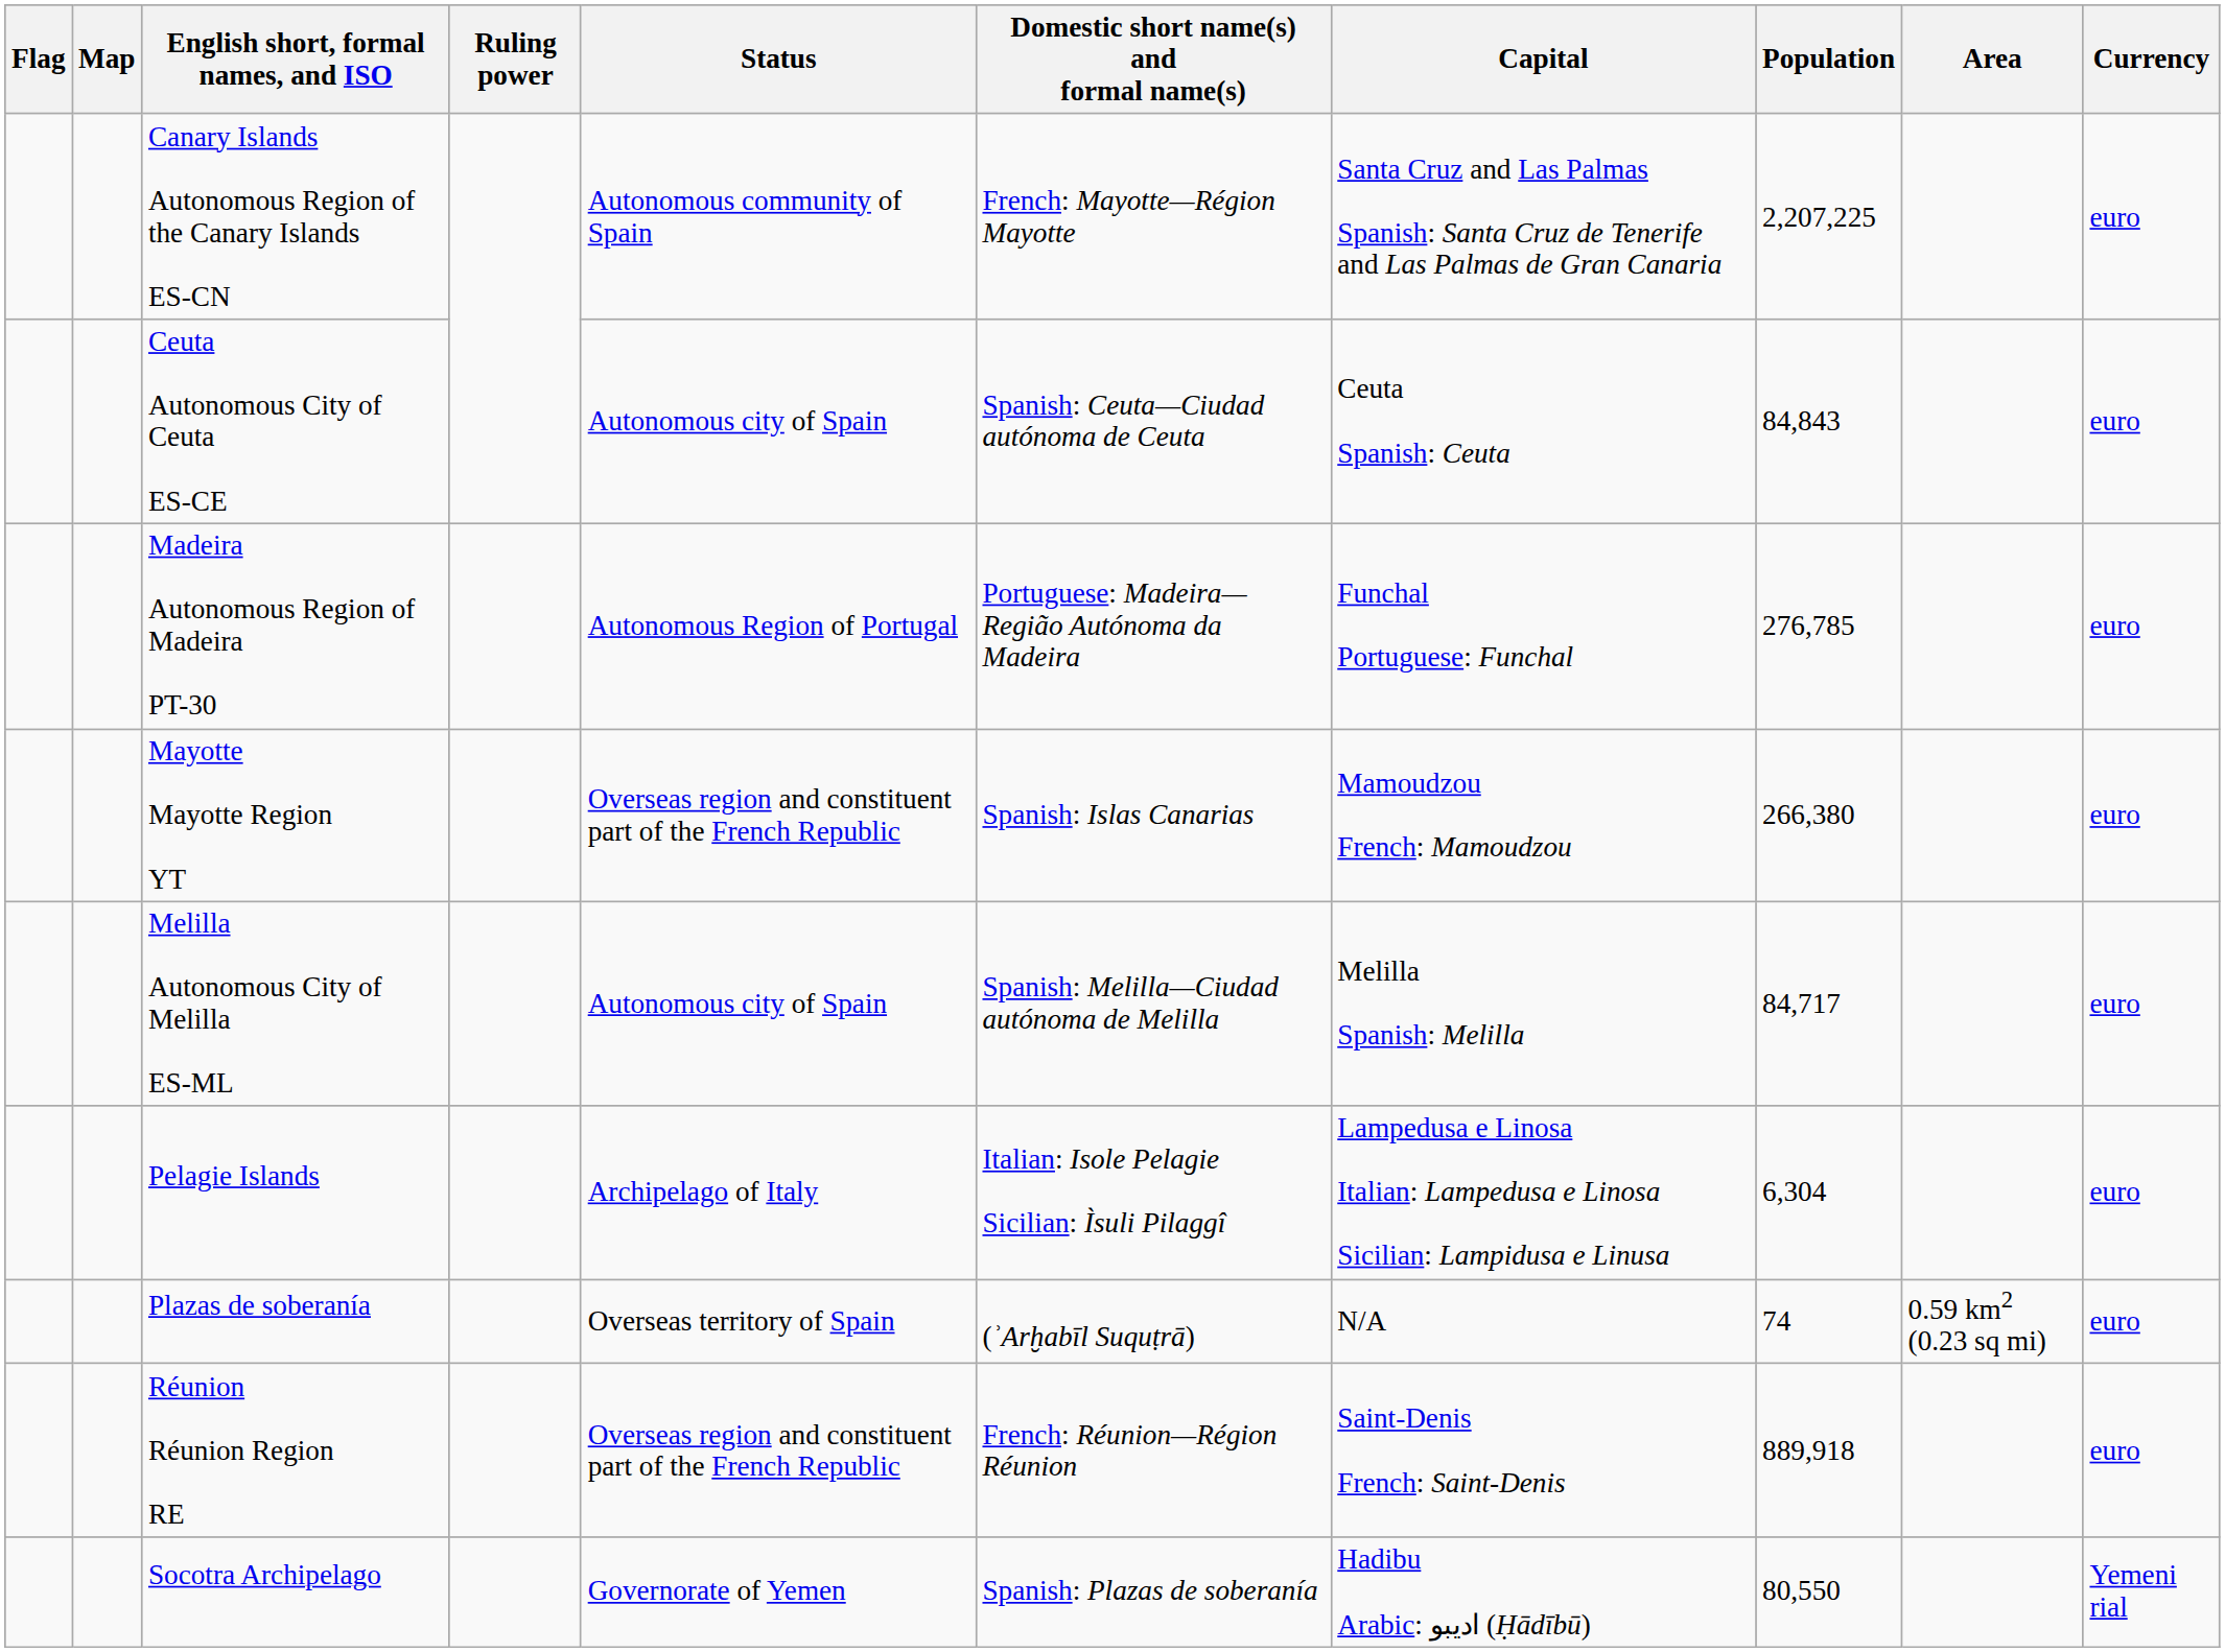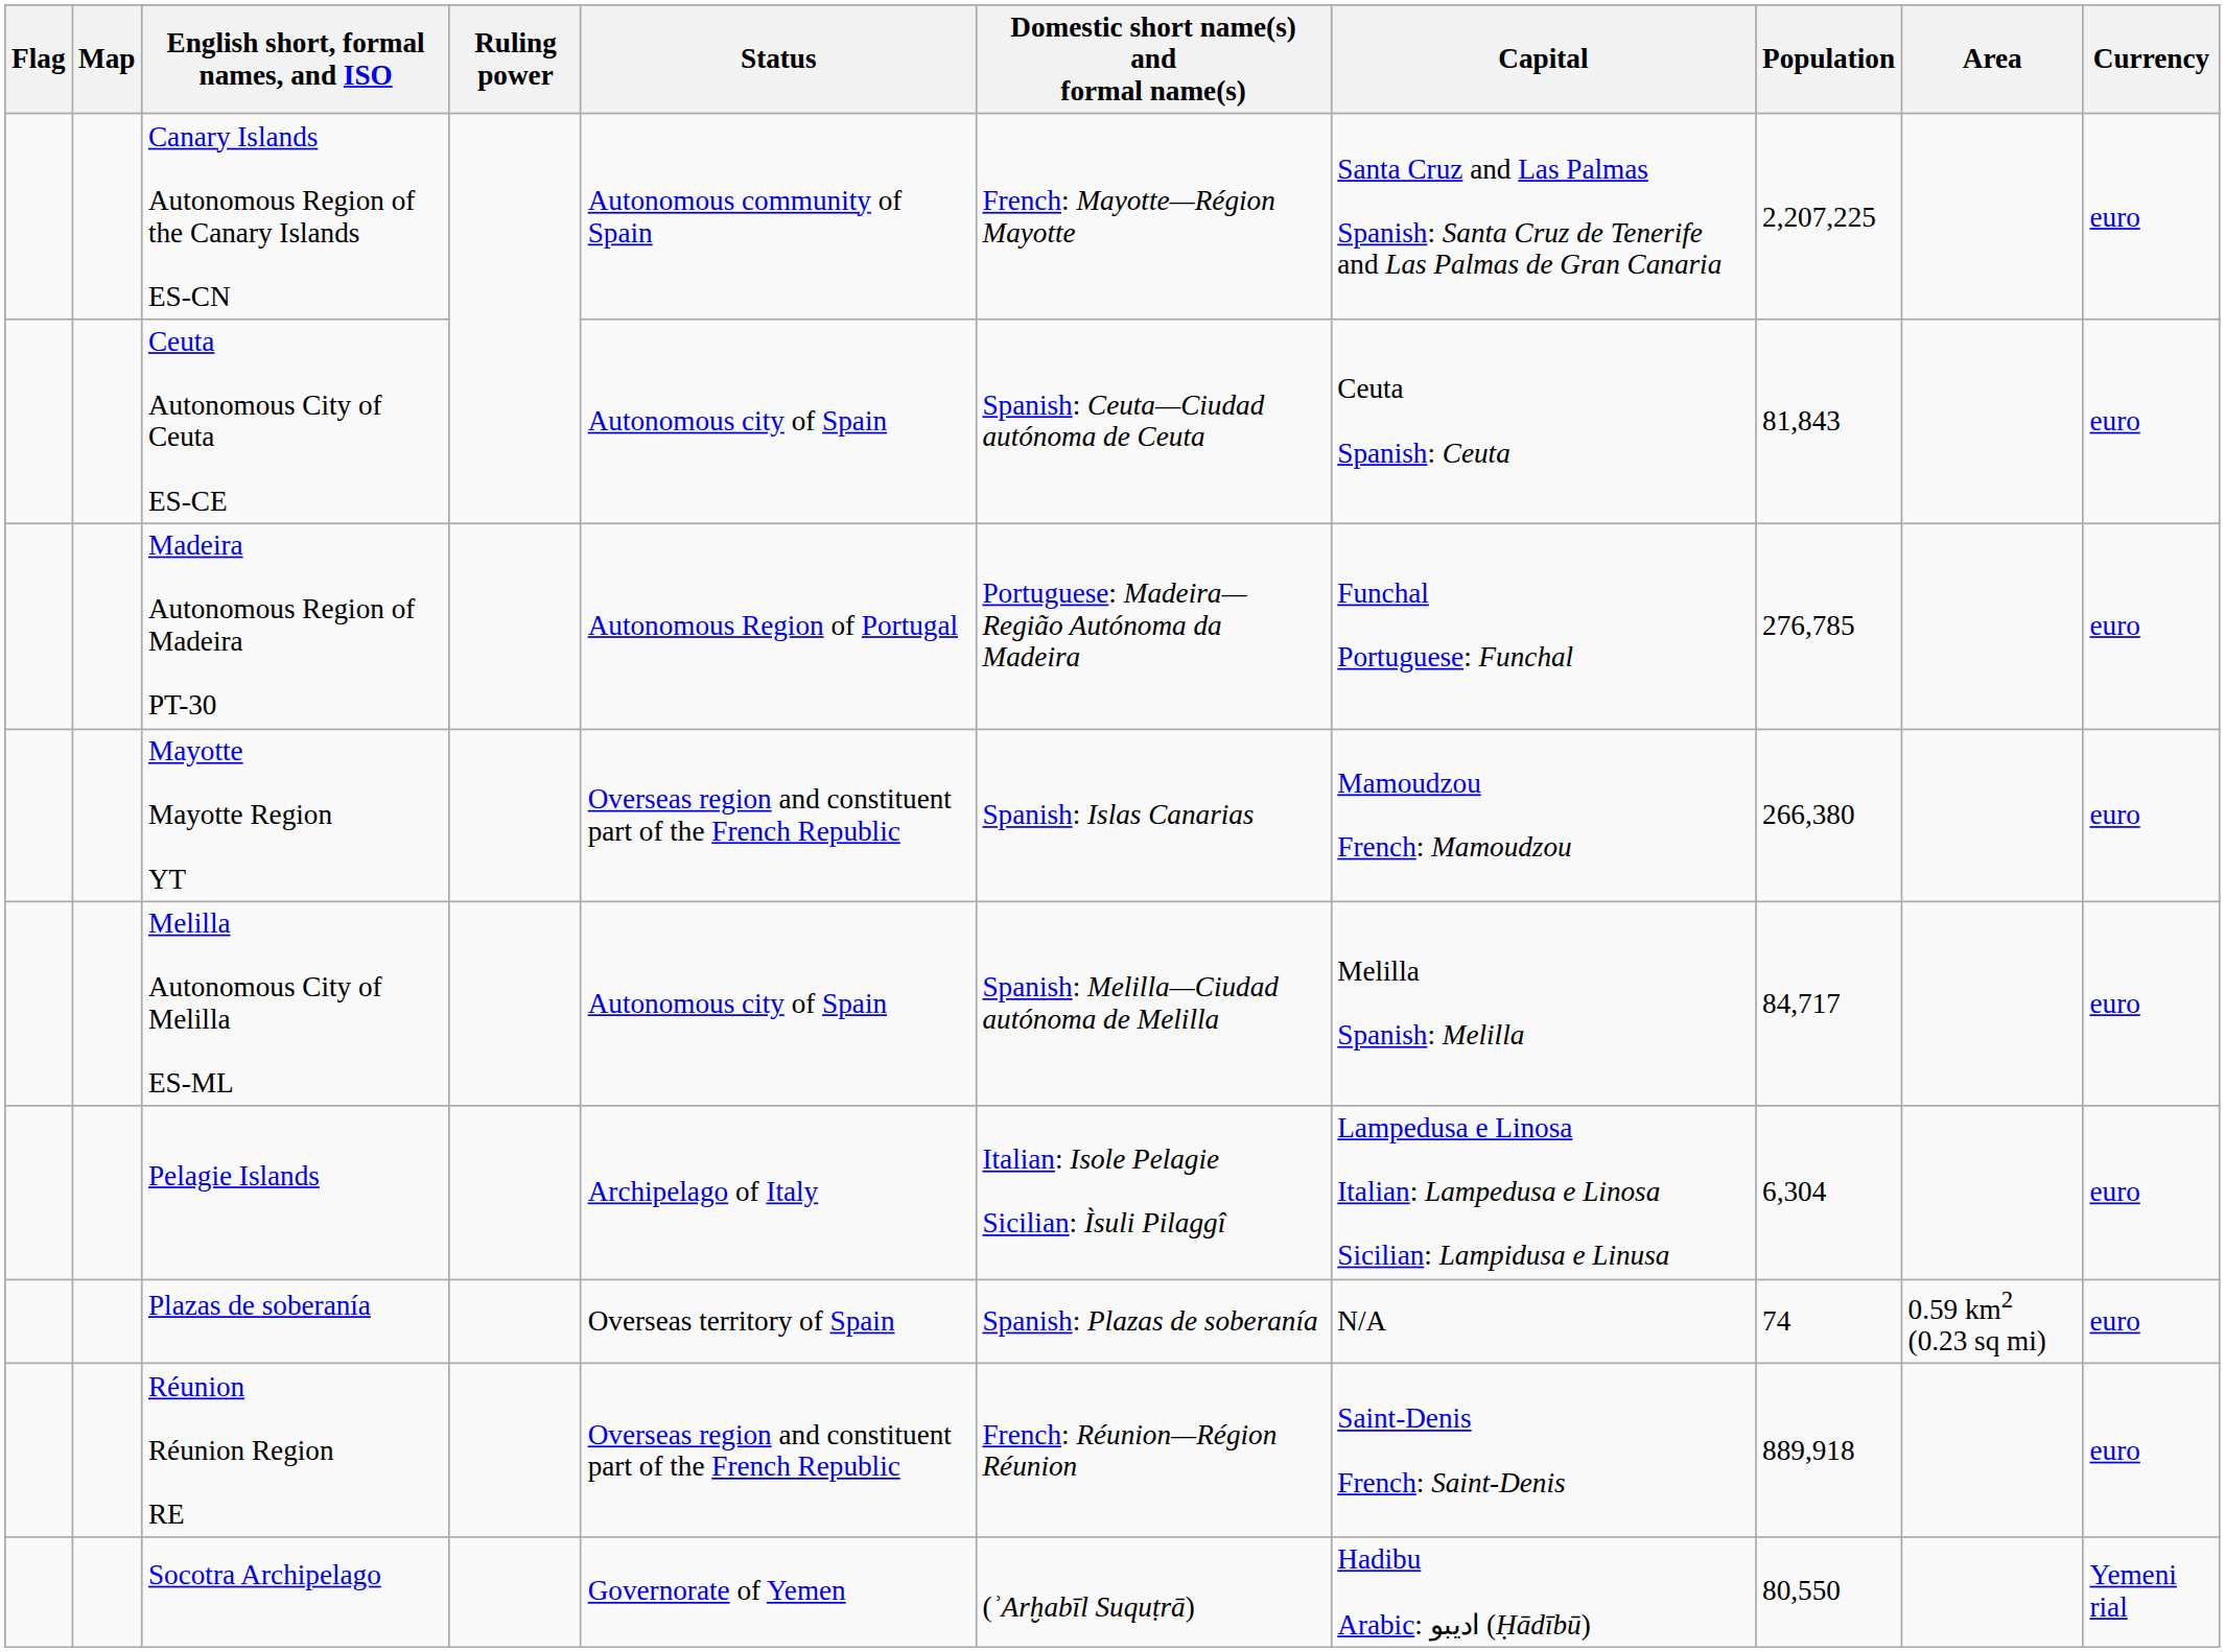 <table class="wikitable sortable">
 <tr>
 <th class="unsortable">Flag</th>
 <th class="unsortable">Map</th>
 <th>English short, formal names, and <a href='#'>ISO</a></th>
 <th>Ruling power</th>
 <th>Status</th>
 <th>Domestic short name(s)<br>and<br>formal name(s)</th>
 <th>Capital</th>
 <th>Population</th>
 <th>Area</th>
 <th>Currency</th>
 </tr>
 <tr>
 <td></td>
 <td></td>
 <td><a href='#'>Canary Islands</a><br><br>Autonomous Region of the Canary Islands<br><br>ES-CN</td>
 <td rowspan="2"></td>
 <td><a href='#'>Autonomous community</a> of <a href='#'>Spain</a></td>
 <td><a href='#'>French</a>: <em>Mayotte—Région Mayotte</em></td>
 <td><a href='#'>Santa Cruz</a> and <a href='#'>Las Palmas</a><br><br><a href='#'>Spanish</a>: <em>Santa Cruz de Tenerife</em> and <em>Las Palmas de Gran Canaria</em></td>
 <td>2,207,225</td>
 <td></td>
 <td><a href='#'>euro</a></td>
 </tr>
 <tr>
 <td></td>
 <td></td>
 <td><a href='#'>Ceuta</a><br><br>Autonomous City of Ceuta<br><br>ES-CE</td>
 <td><a href='#'>Autonomous city</a> of <a href='#'>Spain</a></td>
 <td><a href='#'>Spanish</a>: <em>Ceuta—Ciudad autónoma de Ceuta</em></td>
 <td>Ceuta<br><br><a href='#'>Spanish</a>: <em>Ceuta</em></td>
-<td>84,843</td>
+<td>81,843</td>
 <td></td>
 <td><a href='#'>euro</a></td>
 </tr>
 <tr>
 <td></td>
 <td></td>
 <td><a href='#'>Madeira</a><br><br>Autonomous Region of Madeira<br><br>PT-30</td>
 <td></td>
 <td><a href='#'>Autonomous Region</a> of <a href='#'>Portugal</a></td>
 <td><a href='#'>Portuguese</a>: <em>Madeira—Região Autónoma da Madeira</em></td>
 <td><a href='#'>Funchal</a><br><br><a href='#'>Portuguese</a>: <em>Funchal</em></td>
 <td>276,785</td>
 <td></td>
 <td><a href='#'>euro</a></td>
 </tr>
 <tr>
 <td></td>
 <td></td>
 <td><a href='#'>Mayotte</a><br><br>Mayotte Region<br><br>YT</td>
 <td></td>
 <td><a href='#'>Overseas region</a> and constituent part of the <a href='#'>French Republic</a></td>
 <td><a href='#'>Spanish</a>: <em>Islas Canarias</em></td>
 <td><a href='#'>Mamoudzou</a><br><br><a href='#'>French</a>: <em>Mamoudzou</em></td>
 <td>266,380</td>
 <td></td>
 <td><a href='#'>euro</a></td>
 </tr>
 <tr>
 <td></td>
 <td></td>
 <td><a href='#'>Melilla</a><br><br>Autonomous City of Melilla<br><br>ES-ML</td>
 <td></td>
 <td><a href='#'>Autonomous city</a> of <a href='#'>Spain</a></td>
 <td><a href='#'>Spanish</a>: <em>Melilla—Ciudad autónoma de Melilla</em></td>
 <td>Melilla<br><br><a href='#'>Spanish</a>: <em>Melilla</em></td>
 <td>84,717</td>
 <td></td>
 <td><a href='#'>euro</a></td>
 </tr>
 <tr>
 <td></td>
 <td></td>
 <td><a href='#'>Pelagie Islands</a><br><br></td>
 <td></td>
 <td><a href='#'>Archipelago</a> of <a href='#'>Italy</a></td>
 <td><a href='#'>Italian</a>: <em>Isole Pelagie</em><br><br><a href='#'>Sicilian</a>: <em>Ìsuli Pilaggî</em></td>
 <td><a href='#'>Lampedusa e Linosa</a><br><br><a href='#'>Italian</a>: <em>Lampedusa e Linosa</em><br><br><a href='#'>Sicilian</a>: <em>Lampidusa e Linusa</em></td>
 <td>6,304</td>
 <td></td>
 <td><a href='#'>euro</a></td>
 </tr>
 <tr>
 <td></td>
 <td></td>
 <td><a href='#'>Plazas de soberanía</a><br><br></td>
 <td></td>
 <td>Overseas territory of <a href='#'>Spain</a></td>
-<td><br>(<em>ʾArḫabīl Suquṭrā</em>)<br></td>
+<td><a href='#'>Spanish</a>: <em>Plazas de soberanía</em></td>
 <td>N/A</td>
 <td>74</td>
 <td>0.59 km<sup>2</sup> (0.23 sq mi)</td>
 <td><a href='#'>euro</a></td>
 </tr>
 <tr>
 <td></td>
 <td></td>
 <td><a href='#'>Réunion</a><br><br>Réunion Region<br><br>RE</td>
 <td></td>
 <td><a href='#'>Overseas region</a> and constituent part of the <a href='#'>French Republic</a></td>
 <td><a href='#'>French</a>: <em>Réunion—Région Réunion</em></td>
 <td><a href='#'>Saint-Denis</a><br><br><a href='#'>French</a>: <em>Saint-Denis</em></td>
 <td>889,918</td>
 <td></td>
 <td><a href='#'>euro</a></td>
 </tr>
 <tr>
 <td></td>
 <td></td>
 <td><a href='#'>Socotra Archipelago</a><br><br></td>
 <td></td>
 <td><a href='#'>Governorate</a> of <a href='#'>Yemen</a></td>
-<td><a href='#'>Spanish</a>: <em>Plazas de soberanía</em></td>
+<td><br>(<em>ʾArḫabīl Suquṭrā</em>)<br></td>
 <td><a href='#'>Hadibu</a><br><br><a href='#'>Arabic</a>: اديبو (<em>Ḥādībū</em>)</td>
 <td>80,550</td>
 <td></td>
 <td><a href='#'>Yemeni rial</a></td>
 </tr>
 </table>
